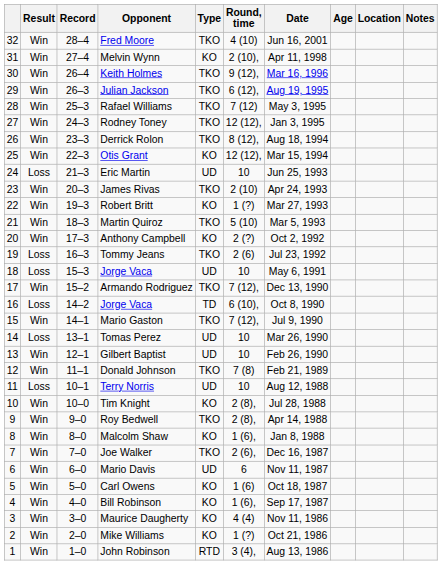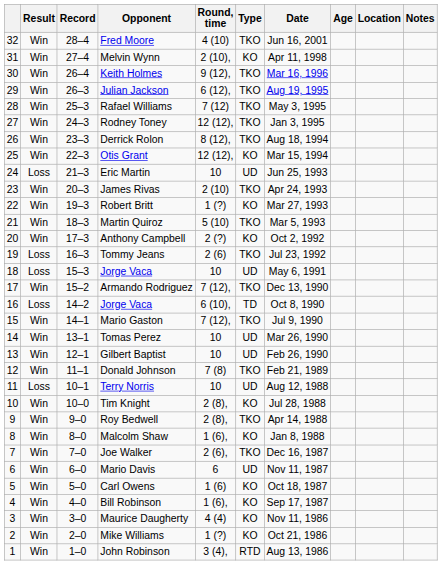 <table class="wikitable" style="text-align:center">
 <tr>
 <th></th>
 <th>Result</th>
 <th>Record</th>
 <th>Opponent</th>
+<th>Round,<br>time</th>
 <th>Type</th>
-<th>Round,<br>time</th>
 <th>Date</th>
 <th>Age</th>
 <th>Location</th>
 <th>Notes</th>
 </tr>
 <tr>
 <td>32</td>
 <td>Win</td>
 <td>28–4</td>
 <td align=left><a href='#'>Fred Moore</a></td>
+<td>4 (10)</td>
 <td>TKO</td>
-<td>4 (10)</td>
 <td>Jun 16, 2001</td>
 <td align=left></td>
 <td align=left></td>
 <td align=left></td>
 </tr>
 <tr>
 <td>31</td>
 <td>Win</td>
 <td>27–4</td>
 <td align=left>Melvin Wynn</td>
+<td>2 (10), </td>
 <td>KO</td>
-<td>2 (10), </td>
 <td>Apr 11, 1998</td>
 <td align=left></td>
 <td align=left></td>
 <td align=left></td>
 </tr>
 <tr>
 <td>30</td>
 <td>Win</td>
 <td>26–4</td>
 <td align=left><a href='#'>Keith Holmes</a></td>
+<td>9 (12), </td>
 <td>TKO</td>
-<td>9 (12), </td>
 <td><a href='#'>Mar 16, 1996</a></td>
 <td align=left></td>
 <td align=left></td>
 <td align=left></td>
 </tr>
 <tr>
 <td>29</td>
 <td>Win</td>
 <td>26–3</td>
 <td align=left><a href='#'>Julian Jackson</a></td>
+<td>6 (12), </td>
 <td>TKO</td>
-<td>6 (12), </td>
 <td><a href='#'>Aug 19, 1995</a></td>
 <td align=left></td>
 <td align=left></td>
 <td align=left></td>
 </tr>
 <tr>
 <td>28</td>
 <td>Win</td>
 <td>25–3</td>
 <td align=left>Rafael Williams</td>
+<td>7 (12)</td>
 <td>TKO</td>
-<td>7 (12)</td>
 <td>May 3, 1995</td>
 <td align=left></td>
 <td align=left></td>
 <td align=left></td>
 </tr>
 <tr>
 <td>27</td>
 <td>Win</td>
 <td>24–3</td>
 <td align=left>Rodney Toney</td>
+<td>12 (12), </td>
 <td>TKO</td>
-<td>12 (12), </td>
 <td>Jan 3, 1995</td>
 <td align=left></td>
 <td align=left></td>
 <td align=left></td>
 </tr>
 <tr>
 <td>26</td>
 <td>Win</td>
 <td>23–3</td>
 <td align=left>Derrick Rolon</td>
+<td>8 (12), </td>
 <td>TKO</td>
-<td>8 (12), </td>
 <td>Aug 18, 1994</td>
 <td align=left></td>
 <td align=left></td>
 <td align=left></td>
 </tr>
 <tr>
 <td>25</td>
 <td>Win</td>
 <td>22–3</td>
 <td align=left><a href='#'>Otis Grant</a></td>
+<td>12 (12), </td>
 <td>KO</td>
-<td>12 (12), </td>
 <td>Mar 15, 1994</td>
 <td align=left></td>
 <td align=left></td>
 <td align=left></td>
 </tr>
 <tr>
 <td>24</td>
 <td>Loss</td>
 <td>21–3</td>
 <td align=left>Eric Martin</td>
+<td>10</td>
 <td>UD</td>
-<td>10</td>
 <td>Jun 25, 1993</td>
 <td align=left></td>
 <td align=left></td>
 <td align=left></td>
 </tr>
 <tr>
 <td>23</td>
 <td>Win</td>
 <td>20–3</td>
 <td align=left>James Rivas</td>
+<td>2 (10)</td>
 <td>TKO</td>
-<td>2 (10)</td>
 <td>Apr 24, 1993</td>
 <td align=left></td>
 <td align=left></td>
 <td align=left></td>
 </tr>
 <tr>
 <td>22</td>
 <td>Win</td>
 <td>19–3</td>
 <td align=left>Robert Britt</td>
+<td>1 (?)</td>
 <td>KO</td>
-<td>1 (?)</td>
 <td>Mar 27, 1993</td>
 <td align=left></td>
 <td align=left></td>
 <td align=left></td>
 </tr>
 <tr>
 <td>21</td>
 <td>Win</td>
 <td>18–3</td>
 <td align=left>Martin Quiroz</td>
+<td>5 (10)</td>
 <td>TKO</td>
-<td>5 (10)</td>
 <td>Mar 5, 1993</td>
 <td align=left></td>
 <td align=left></td>
 <td align=left></td>
 </tr>
 <tr>
 <td>20</td>
 <td>Win</td>
 <td>17–3</td>
 <td align=left>Anthony Campbell</td>
+<td>2 (?)</td>
 <td>KO</td>
-<td>2 (?)</td>
 <td>Oct 2, 1992</td>
 <td align=left></td>
 <td align=left></td>
 <td align=left></td>
 </tr>
 <tr>
 <td>19</td>
 <td>Loss</td>
 <td>16–3</td>
 <td align=left>Tommy Jeans</td>
+<td>2 (6)</td>
 <td>TKO</td>
-<td>2 (6)</td>
 <td>Jul 23, 1992</td>
 <td align=left></td>
 <td align=left></td>
 <td align=left></td>
 </tr>
 <tr>
 <td>18</td>
 <td>Loss</td>
 <td>15–3</td>
 <td align=left><a href='#'>Jorge Vaca</a></td>
+<td>10</td>
 <td>UD</td>
-<td>10</td>
 <td>May 6, 1991</td>
 <td align=left></td>
 <td align=left></td>
 <td align=left></td>
 </tr>
 <tr>
 <td>17</td>
 <td>Win</td>
 <td>15–2</td>
 <td align=left>Armando Rodriguez</td>
+<td>7 (12), </td>
 <td>TKO</td>
-<td>7 (12), </td>
 <td>Dec 13, 1990</td>
 <td align=left></td>
 <td align=left></td>
 <td align=left></td>
 </tr>
 <tr>
 <td>16</td>
 <td>Loss</td>
 <td>14–2</td>
 <td align=left><a href='#'>Jorge Vaca</a></td>
+<td>6 (10), </td>
 <td>TD</td>
-<td>6 (10), </td>
 <td>Oct 8, 1990</td>
 <td align=left></td>
 <td align=left></td>
 <td align=left></td>
 </tr>
 <tr>
 <td>15</td>
 <td>Win</td>
 <td>14–1</td>
 <td align=left>Mario Gaston</td>
+<td>7 (12), </td>
 <td>TKO</td>
-<td>7 (12), </td>
 <td>Jul 9, 1990</td>
 <td align=left></td>
 <td align=left></td>
 <td align=left></td>
 </tr>
 <tr>
 <td>14</td>
-<td>Loss</td>
+<td>Win</td>
 <td>13–1</td>
 <td align=left>Tomas Perez</td>
+<td>10</td>
 <td>UD</td>
-<td>10</td>
 <td>Mar 26, 1990</td>
 <td align=left></td>
 <td align=left></td>
 <td align=left></td>
 </tr>
 <tr>
 <td>13</td>
 <td>Win</td>
 <td>12–1</td>
 <td align=left>Gilbert Baptist</td>
+<td>10</td>
 <td>UD</td>
-<td>10</td>
 <td>Feb 26, 1990</td>
 <td align=left></td>
 <td align=left></td>
 <td align=left></td>
 </tr>
 <tr>
 <td>12</td>
 <td>Win</td>
 <td>11–1</td>
 <td align=left>Donald Johnson</td>
+<td>7 (8)</td>
 <td>TKO</td>
-<td>7 (8)</td>
 <td>Feb 21, 1989</td>
 <td align=left></td>
 <td align=left></td>
 <td align=left></td>
 </tr>
 <tr>
 <td>11</td>
 <td>Loss</td>
 <td>10–1</td>
 <td align=left><a href='#'>Terry Norris</a></td>
+<td>10</td>
 <td>UD</td>
-<td>10</td>
 <td>Aug 12, 1988</td>
 <td align=left></td>
 <td align=left></td>
 <td align=left></td>
 </tr>
 <tr>
 <td>10</td>
 <td>Win</td>
 <td>10–0</td>
 <td align=left>Tim Knight</td>
+<td>2 (8), </td>
 <td>KO</td>
-<td>2 (8), </td>
 <td>Jul 28, 1988</td>
 <td align=left></td>
 <td align=left></td>
 <td align=left></td>
 </tr>
 <tr>
 <td>9</td>
 <td>Win</td>
 <td>9–0</td>
 <td align=left>Roy Bedwell</td>
+<td>2 (8), </td>
 <td>TKO</td>
-<td>2 (8), </td>
 <td>Apr 14, 1988</td>
 <td align=left></td>
 <td align=left></td>
 <td align=left></td>
 </tr>
 <tr>
 <td>8</td>
 <td>Win</td>
 <td>8–0</td>
 <td align=left>Malcolm Shaw</td>
+<td>1 (6), </td>
 <td>KO</td>
-<td>1 (6), </td>
 <td>Jan 8, 1988</td>
 <td align=left></td>
 <td align=left></td>
 <td align=left></td>
 </tr>
 <tr>
 <td>7</td>
 <td>Win</td>
 <td>7–0</td>
 <td align=left>Joe Walker</td>
+<td>2 (6), </td>
 <td>TKO</td>
-<td>2 (6), </td>
 <td>Dec 16, 1987</td>
 <td align=left></td>
 <td align=left></td>
 <td align=left></td>
 </tr>
 <tr>
 <td>6</td>
 <td>Win</td>
 <td>6–0</td>
 <td align=left>Mario Davis</td>
+<td>6</td>
 <td>UD</td>
-<td>6</td>
 <td>Nov 11, 1987</td>
 <td align=left></td>
 <td align=left></td>
 <td align=left></td>
 </tr>
 <tr>
 <td>5</td>
 <td>Win</td>
 <td>5–0</td>
 <td align=left>Carl Owens</td>
+<td>1 (6)</td>
 <td>KO</td>
-<td>1 (6)</td>
 <td>Oct 18, 1987</td>
 <td align=left></td>
 <td align=left></td>
 <td align=left></td>
 </tr>
 <tr>
 <td>4</td>
 <td>Win</td>
 <td>4–0</td>
 <td align=left>Bill Robinson</td>
+<td>1 (6), </td>
 <td>KO</td>
-<td>1 (6), </td>
 <td>Sep 17, 1987</td>
 <td align=left></td>
 <td align=left></td>
 <td align=left></td>
 </tr>
 <tr>
 <td>3</td>
 <td>Win</td>
 <td>3–0</td>
 <td align=left>Maurice Daugherty</td>
+<td>4 (4)</td>
 <td>KO</td>
-<td>4 (4)</td>
 <td>Nov 11, 1986</td>
 <td align=left></td>
 <td align=left></td>
 <td align=left></td>
 </tr>
 <tr>
 <td>2</td>
 <td>Win</td>
 <td>2–0</td>
 <td align=left>Mike Williams</td>
+<td>1 (?)</td>
 <td>KO</td>
-<td>1 (?)</td>
 <td>Oct 21, 1986</td>
 <td align=left></td>
 <td align=left></td>
 <td align=left></td>
 </tr>
 <tr>
 <td>1</td>
 <td>Win</td>
 <td>1–0</td>
 <td align=left>John Robinson</td>
+<td>3 (4), </td>
 <td>RTD</td>
-<td>3 (4), </td>
 <td>Aug 13, 1986</td>
 <td align=left></td>
 <td align=left></td>
 <td align=left></td>
 </tr>
 </table>
